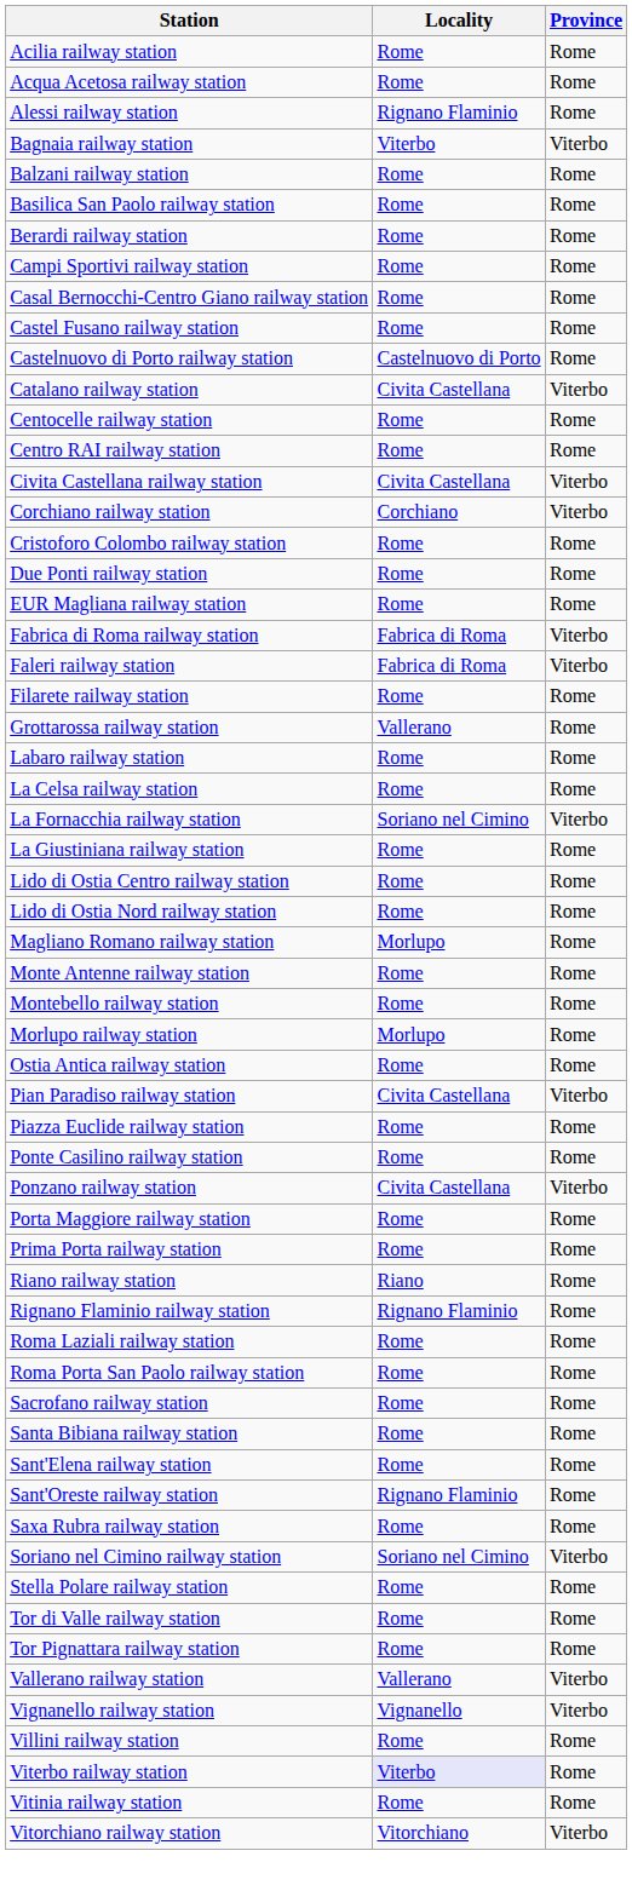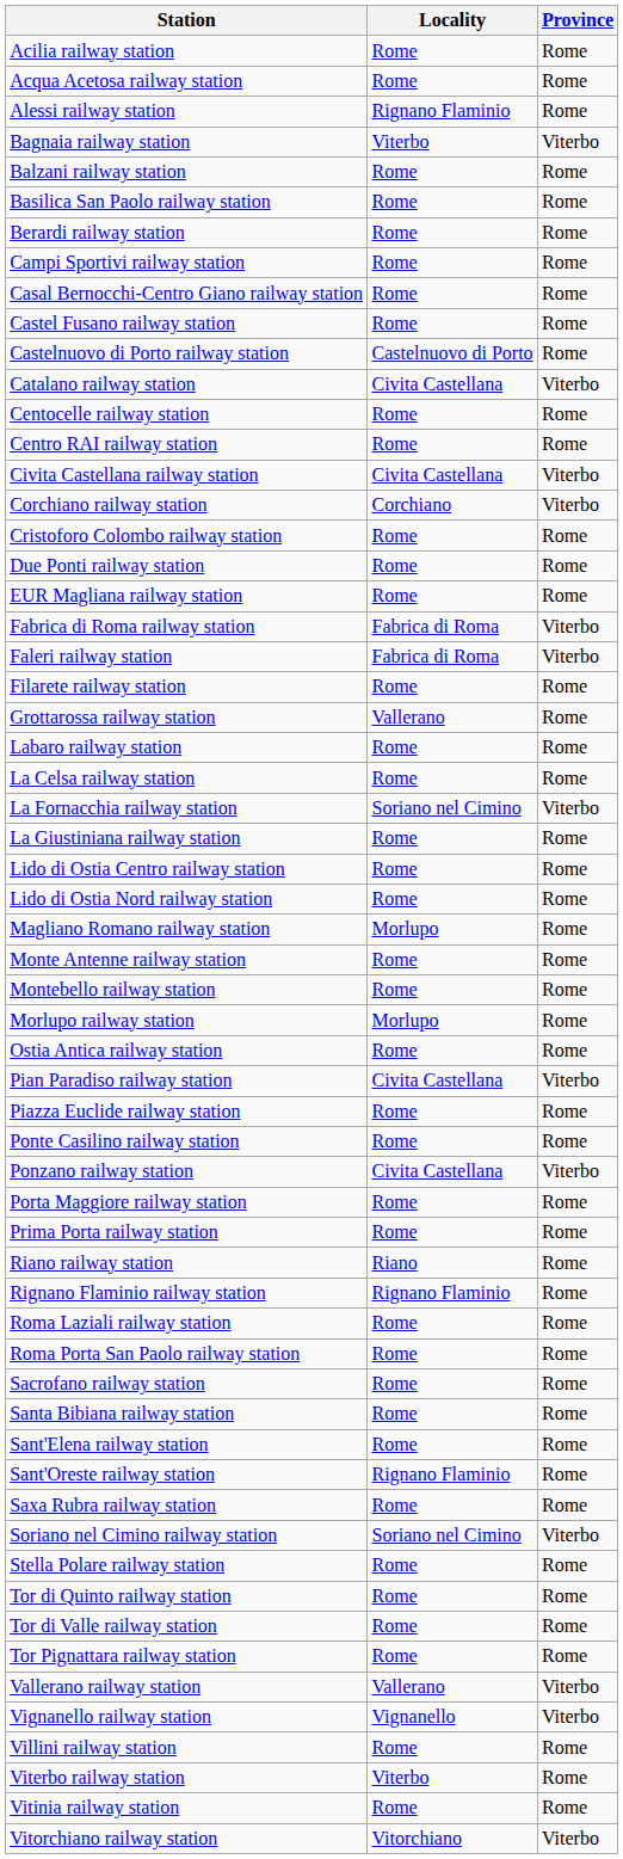 <table class="wikitable sortable">
 <tr>
 <th>Station</th>
 <th>Locality</th>
 <th><a href='#'>Province</a></th>
 </tr>
 <tr>
 <td><a href='#'>Acilia railway station</a></td>
 <td><a href='#'>Rome</a></td>
 <td>Rome</td>
 </tr>
 <tr>
 <td><a href='#'>Acqua Acetosa railway station</a></td>
 <td><a href='#'>Rome</a></td>
 <td>Rome</td>
 </tr>
 <tr>
 <td><a href='#'>Alessi railway station</a></td>
 <td><a href='#'>Rignano Flaminio</a></td>
 <td>Rome</td>
 </tr>
 <tr>
 <td><a href='#'>Bagnaia railway station</a></td>
 <td><a href='#'>Viterbo</a></td>
 <td>Viterbo</td>
 </tr>
 <tr>
 <td><a href='#'>Balzani railway station</a></td>
 <td><a href='#'>Rome</a></td>
 <td>Rome</td>
 </tr>
 <tr>
 <td><a href='#'>Basilica San Paolo railway station</a></td>
 <td><a href='#'>Rome</a></td>
 <td>Rome</td>
 </tr>
 <tr>
 <td><a href='#'>Berardi railway station</a></td>
 <td><a href='#'>Rome</a></td>
 <td>Rome</td>
 </tr>
 <tr>
 <td><a href='#'>Campi Sportivi railway station</a></td>
 <td><a href='#'>Rome</a></td>
 <td>Rome</td>
 </tr>
 <tr>
 <td><a href='#'>Casal Bernocchi-Centro Giano railway station</a></td>
 <td><a href='#'>Rome</a></td>
 <td>Rome</td>
 </tr>
 <tr>
 <td><a href='#'>Castel Fusano railway station</a></td>
 <td><a href='#'>Rome</a></td>
 <td>Rome</td>
 </tr>
 <tr>
 <td><a href='#'>Castelnuovo di Porto railway station</a></td>
 <td><a href='#'>Castelnuovo di Porto</a></td>
 <td>Rome</td>
 </tr>
 <tr>
 <td><a href='#'>Catalano railway station</a></td>
 <td><a href='#'>Civita Castellana</a></td>
 <td>Viterbo</td>
 </tr>
 <tr>
 <td><a href='#'>Centocelle railway station</a></td>
 <td><a href='#'>Rome</a></td>
 <td>Rome</td>
 </tr>
 <tr>
 <td><a href='#'>Centro RAI railway station</a></td>
 <td><a href='#'>Rome</a></td>
 <td>Rome</td>
 </tr>
 <tr>
 <td><a href='#'>Civita Castellana railway station</a></td>
 <td><a href='#'>Civita Castellana</a></td>
 <td>Viterbo</td>
 </tr>
 <tr>
 <td><a href='#'>Corchiano railway station</a></td>
 <td><a href='#'>Corchiano</a></td>
 <td>Viterbo</td>
 </tr>
 <tr>
 <td><a href='#'>Cristoforo Colombo railway station</a></td>
 <td><a href='#'>Rome</a></td>
 <td>Rome</td>
 </tr>
 <tr>
 <td><a href='#'>Due Ponti railway station</a></td>
 <td><a href='#'>Rome</a></td>
 <td>Rome</td>
 </tr>
 <tr>
 <td><a href='#'>EUR Magliana railway station</a></td>
 <td><a href='#'>Rome</a></td>
 <td>Rome</td>
 </tr>
 <tr>
 <td><a href='#'>Fabrica di Roma railway station</a></td>
 <td><a href='#'>Fabrica di Roma</a></td>
 <td>Viterbo</td>
 </tr>
 <tr>
 <td><a href='#'>Faleri railway station</a></td>
 <td><a href='#'>Fabrica di Roma</a></td>
 <td>Viterbo</td>
 </tr>
 <tr>
 <td><a href='#'>Filarete railway station</a></td>
 <td><a href='#'>Rome</a></td>
 <td>Rome</td>
 </tr>
 <tr>
 <td><a href='#'>Grottarossa railway station</a></td>
 <td><a href='#'>Vallerano</a></td>
 <td>Rome</td>
 </tr>
 <tr>
 <td><a href='#'>Labaro railway station</a></td>
 <td><a href='#'>Rome</a></td>
 <td>Rome</td>
 </tr>
 <tr>
 <td><a href='#'>La Celsa railway station</a></td>
 <td><a href='#'>Rome</a></td>
 <td>Rome</td>
 </tr>
 <tr>
 <td><a href='#'>La Fornacchia railway station</a></td>
 <td><a href='#'>Soriano nel Cimino</a></td>
 <td>Viterbo</td>
 </tr>
 <tr>
 <td><a href='#'>La Giustiniana railway station</a></td>
 <td><a href='#'>Rome</a></td>
 <td>Rome</td>
 </tr>
 <tr>
 <td><a href='#'>Lido di Ostia Centro railway station</a></td>
 <td><a href='#'>Rome</a></td>
 <td>Rome</td>
 </tr>
 <tr>
 <td><a href='#'>Lido di Ostia Nord railway station</a></td>
 <td><a href='#'>Rome</a></td>
 <td>Rome</td>
 </tr>
 <tr>
 <td><a href='#'>Magliano Romano railway station</a></td>
 <td><a href='#'>Morlupo</a></td>
 <td>Rome</td>
 </tr>
 <tr>
 <td><a href='#'>Monte Antenne railway station</a></td>
 <td><a href='#'>Rome</a></td>
 <td>Rome</td>
 </tr>
 <tr>
 <td><a href='#'>Montebello railway station</a></td>
 <td><a href='#'>Rome</a></td>
 <td>Rome</td>
 </tr>
 <tr>
 <td><a href='#'>Morlupo railway station</a></td>
 <td><a href='#'>Morlupo</a></td>
 <td>Rome</td>
 </tr>
 <tr>
 <td><a href='#'>Ostia Antica railway station</a></td>
 <td><a href='#'>Rome</a></td>
 <td>Rome</td>
 </tr>
 <tr>
 <td><a href='#'>Pian Paradiso railway station</a></td>
 <td><a href='#'>Civita Castellana</a></td>
 <td>Viterbo</td>
 </tr>
 <tr>
 <td><a href='#'>Piazza Euclide railway station</a></td>
 <td><a href='#'>Rome</a></td>
 <td>Rome</td>
 </tr>
 <tr>
 <td><a href='#'>Ponte Casilino railway station</a></td>
 <td><a href='#'>Rome</a></td>
 <td>Rome</td>
 </tr>
 <tr>
 <td><a href='#'>Ponzano railway station</a></td>
 <td><a href='#'>Civita Castellana</a></td>
 <td>Viterbo</td>
 </tr>
 <tr>
 <td><a href='#'>Porta Maggiore railway station</a></td>
 <td><a href='#'>Rome</a></td>
 <td>Rome</td>
 </tr>
 <tr>
 <td><a href='#'>Prima Porta railway station</a></td>
 <td><a href='#'>Rome</a></td>
 <td>Rome</td>
 </tr>
 <tr>
 <td><a href='#'>Riano railway station</a></td>
 <td><a href='#'>Riano</a></td>
 <td>Rome</td>
 </tr>
 <tr>
 <td><a href='#'>Rignano Flaminio railway station</a></td>
 <td><a href='#'>Rignano Flaminio</a></td>
 <td>Rome</td>
 </tr>
 <tr>
 <td><a href='#'>Roma Laziali railway station</a></td>
 <td><a href='#'>Rome</a></td>
 <td>Rome</td>
 </tr>
 <tr>
 <td><a href='#'>Roma Porta San Paolo railway station</a></td>
 <td><a href='#'>Rome</a></td>
 <td>Rome</td>
 </tr>
 <tr>
 <td><a href='#'>Sacrofano railway station</a></td>
 <td><a href='#'>Rome</a></td>
 <td>Rome</td>
 </tr>
 <tr>
 <td><a href='#'>Santa Bibiana railway station</a></td>
 <td><a href='#'>Rome</a></td>
 <td>Rome</td>
 </tr>
 <tr>
 <td><a href='#'>Sant'Elena railway station</a></td>
 <td><a href='#'>Rome</a></td>
 <td>Rome</td>
 </tr>
 <tr>
 <td><a href='#'>Sant'Oreste railway station</a></td>
 <td><a href='#'>Rignano Flaminio</a></td>
 <td>Rome</td>
 </tr>
 <tr>
 <td><a href='#'>Saxa Rubra railway station</a></td>
 <td><a href='#'>Rome</a></td>
 <td>Rome</td>
 </tr>
 <tr>
 <td><a href='#'>Soriano nel Cimino railway station</a></td>
 <td><a href='#'>Soriano nel Cimino</a></td>
 <td>Viterbo</td>
 </tr>
 <tr>
 <td><a href='#'>Stella Polare railway station</a></td>
 <td><a href='#'>Rome</a></td>
 <td>Rome</td>
 </tr>
 <tr>
+<td><a href='#'>Tor di Quinto railway station</a></td>
+<td><a href='#'>Rome</a></td>
+<td>Rome</td>
+</tr>
+<tr>
 <td><a href='#'>Tor di Valle railway station</a></td>
 <td><a href='#'>Rome</a></td>
 <td>Rome</td>
 </tr>
 <tr>
 <td><a href='#'>Tor Pignattara railway station</a></td>
 <td><a href='#'>Rome</a></td>
 <td>Rome</td>
 </tr>
 <tr>
 <td><a href='#'>Vallerano railway station</a></td>
 <td><a href='#'>Vallerano</a></td>
 <td>Viterbo</td>
 </tr>
 <tr>
 <td><a href='#'>Vignanello railway station</a></td>
 <td><a href='#'>Vignanello</a></td>
 <td>Viterbo</td>
 </tr>
 <tr>
 <td><a href='#'>Villini railway station</a></td>
 <td><a href='#'>Rome</a></td>
 <td>Rome</td>
 </tr>
 <tr>
 <td><a href='#'>Viterbo railway station</a></td>
-<td style="background: lavender;"><a href='#'>Viterbo</a></td>
+<td><a href='#'>Viterbo</a></td>
 <td>Rome</td>
 </tr>
 <tr>
 <td><a href='#'>Vitinia railway station</a></td>
 <td><a href='#'>Rome</a></td>
 <td>Rome</td>
 </tr>
 <tr>
 <td><a href='#'>Vitorchiano railway station</a></td>
 <td><a href='#'>Vitorchiano</a></td>
 <td>Viterbo</td>
 </tr>
 </table>
